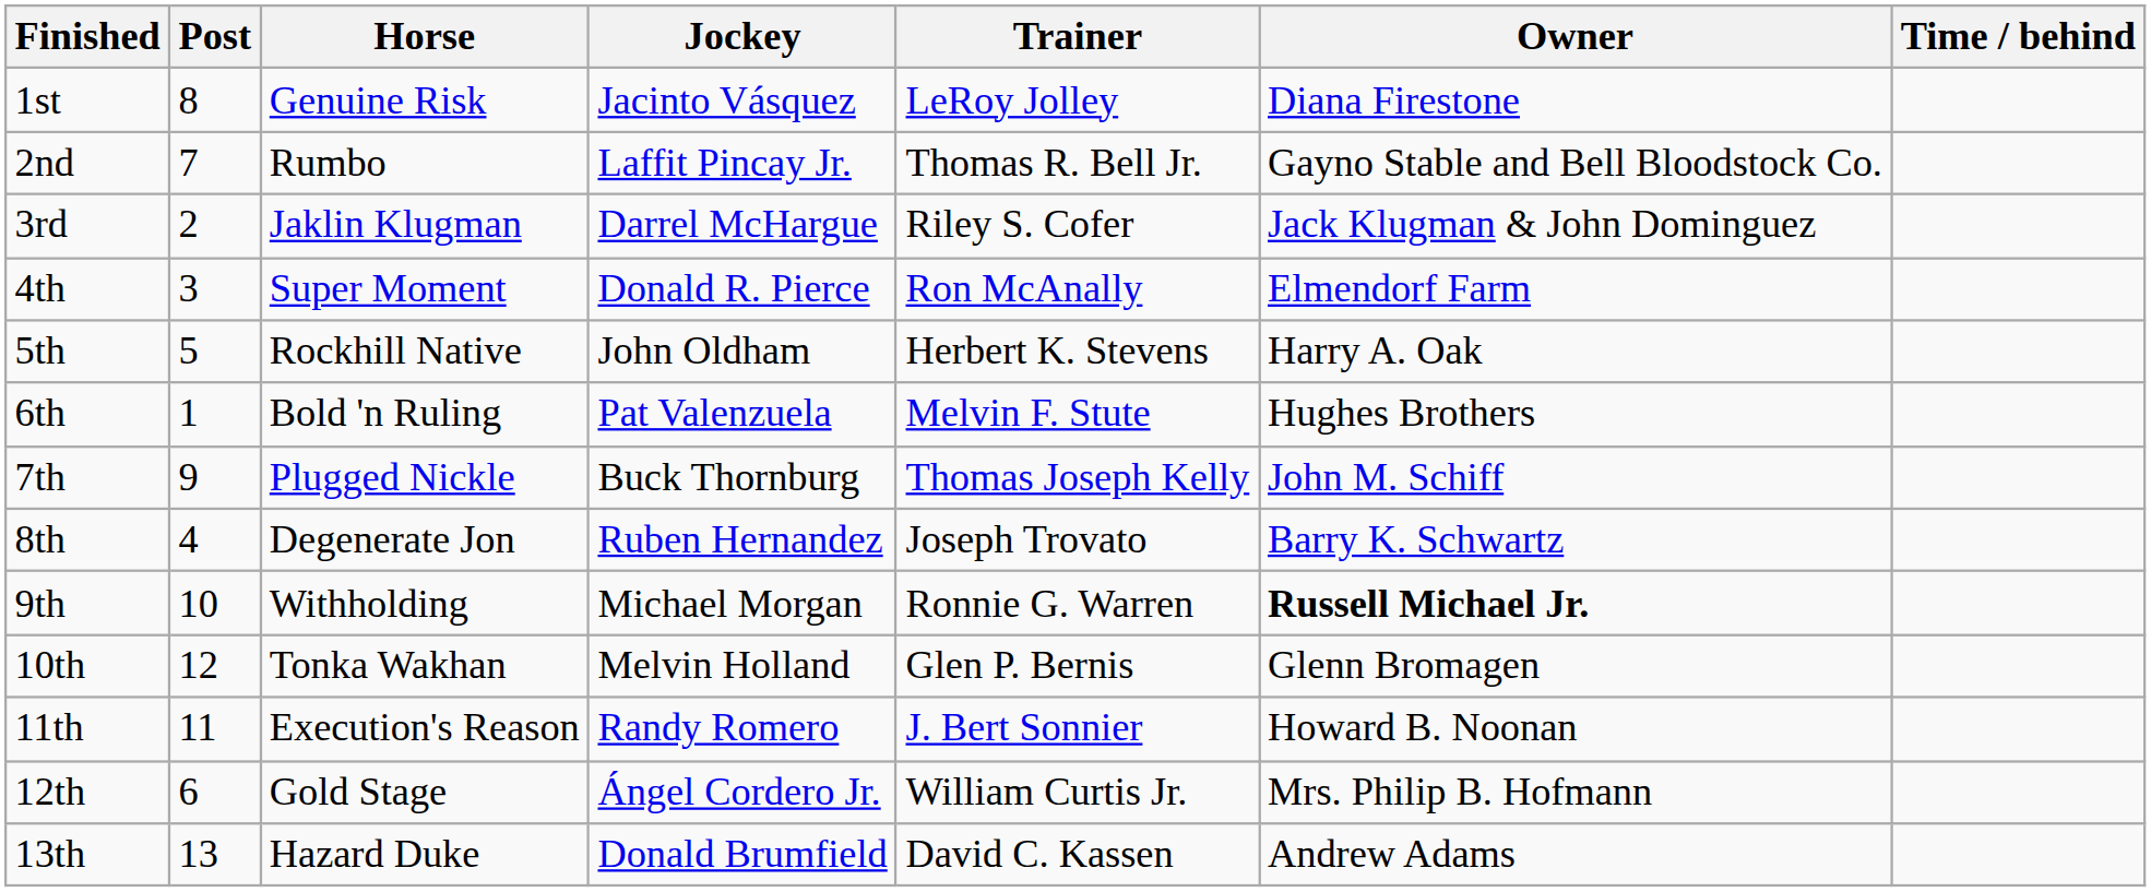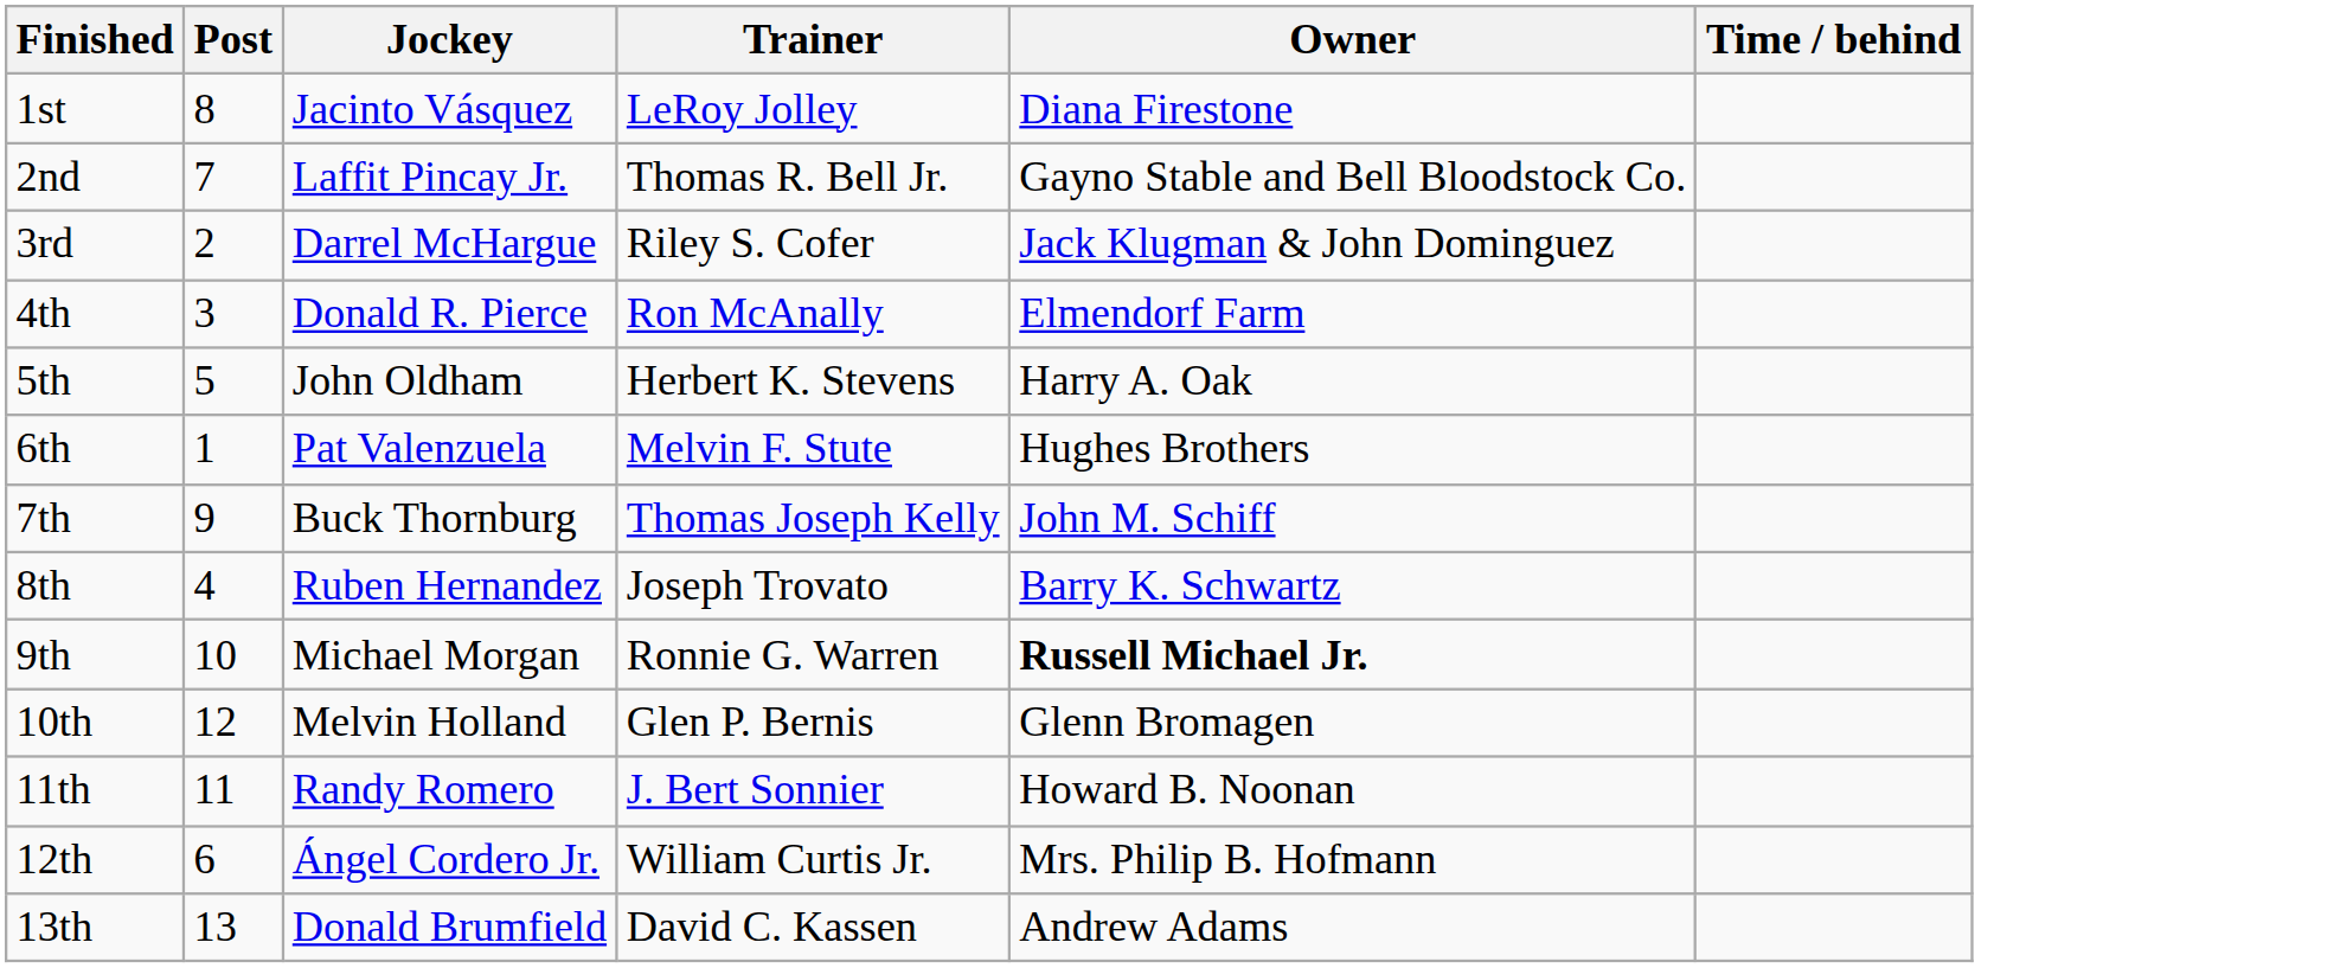 <table class="wikitable">
 <tr>
 <th>Finished</th>
 <th>Post</th>
-<th>Horse</th>
 <th>Jockey</th>
 <th>Trainer</th>
 <th>Owner</th>
 <th>Time / behind</th>
 </tr>
 <tr>
 <td>1st</td>
 <td>8</td>
-<td><a href='#'>Genuine Risk</a></td>
 <td><a href='#'>Jacinto Vásquez</a></td>
 <td><a href='#'>LeRoy Jolley</a></td>
 <td><a href='#'>Diana Firestone</a></td>
 <td></td>
 </tr>
 <tr>
 <td>2nd</td>
 <td>7</td>
-<td>Rumbo</td>
 <td><a href='#'>Laffit Pincay Jr.</a></td>
 <td>Thomas R. Bell Jr.</td>
 <td>Gayno Stable and Bell Bloodstock Co.</td>
 <td></td>
 </tr>
 <tr>
 <td>3rd</td>
 <td>2</td>
-<td><a href='#'>Jaklin Klugman</a></td>
 <td><a href='#'>Darrel McHargue</a></td>
 <td>Riley S. Cofer</td>
 <td><a href='#'>Jack Klugman</a> & John Dominguez</td>
 <td></td>
 </tr>
 <tr>
 <td>4th</td>
 <td>3</td>
-<td><a href='#'>Super Moment</a></td>
 <td><a href='#'>Donald R. Pierce</a></td>
 <td><a href='#'>Ron McAnally</a></td>
 <td><a href='#'>Elmendorf Farm</a></td>
 <td></td>
 </tr>
 <tr>
 <td>5th</td>
 <td>5</td>
-<td>Rockhill Native</td>
 <td>John Oldham</td>
 <td>Herbert K. Stevens</td>
 <td>Harry A. Oak</td>
 <td></td>
 </tr>
 <tr>
 <td>6th</td>
 <td>1</td>
-<td>Bold 'n Ruling</td>
 <td><a href='#'>Pat Valenzuela</a></td>
 <td><a href='#'>Melvin F. Stute</a></td>
 <td>Hughes Brothers</td>
 <td></td>
 </tr>
 <tr>
 <td>7th</td>
 <td>9</td>
-<td><a href='#'>Plugged Nickle</a></td>
 <td>Buck Thornburg</td>
 <td><a href='#'>Thomas Joseph Kelly</a></td>
 <td><a href='#'>John M. Schiff</a></td>
 <td></td>
 </tr>
 <tr>
 <td>8th</td>
 <td>4</td>
-<td>Degenerate Jon</td>
 <td><a href='#'>Ruben Hernandez</a></td>
 <td>Joseph Trovato</td>
 <td><a href='#'>Barry K. Schwartz</a></td>
 <td></td>
 </tr>
 <tr>
 <td>9th</td>
 <td>10</td>
-<td>Withholding</td>
 <td>Michael Morgan</td>
 <td>Ronnie G. Warren</td>
 <td><strong>Russell Michael Jr.</strong></td>
 <td></td>
 </tr>
 <tr>
 <td>10th</td>
 <td>12</td>
-<td>Tonka Wakhan</td>
 <td>Melvin Holland</td>
 <td>Glen P. Bernis</td>
 <td>Glenn Bromagen</td>
 <td></td>
 </tr>
 <tr>
 <td>11th</td>
 <td>11</td>
-<td>Execution's Reason</td>
 <td><a href='#'>Randy Romero</a></td>
 <td><a href='#'>J. Bert Sonnier</a></td>
 <td>Howard B. Noonan</td>
 <td></td>
 </tr>
 <tr>
 <td>12th</td>
 <td>6</td>
-<td>Gold Stage</td>
 <td><a href='#'>Ángel Cordero Jr.</a></td>
 <td>William Curtis Jr.</td>
 <td>Mrs. Philip B. Hofmann</td>
 <td></td>
 </tr>
 <tr>
 <td>13th</td>
 <td>13</td>
-<td>Hazard Duke</td>
 <td><a href='#'>Donald Brumfield</a></td>
 <td>David C. Kassen</td>
 <td>Andrew Adams</td>
 <td></td>
 </tr>
 </table>
